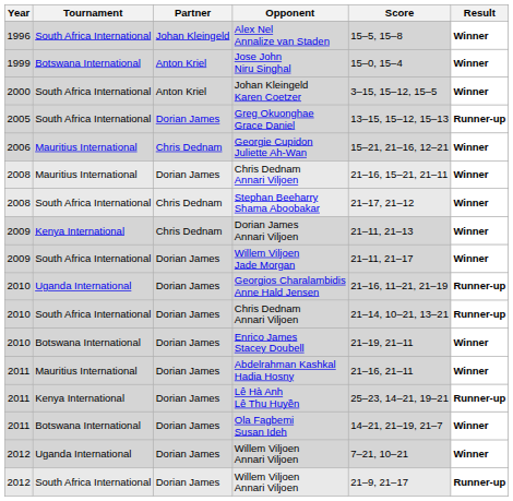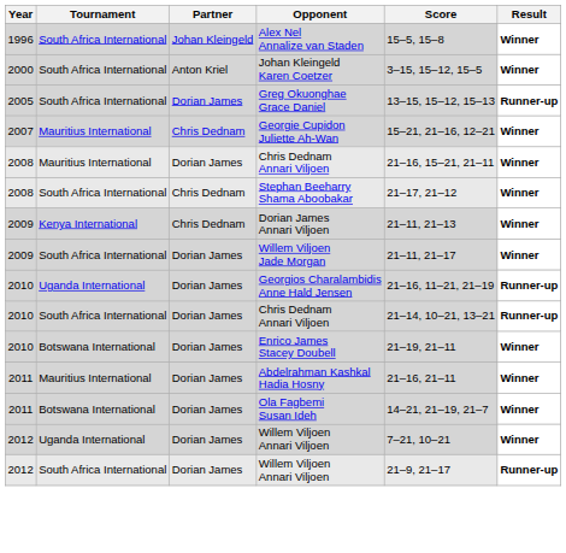 <table class="sortable wikitable" style="font-size: 90%;">
 <tr>
 <th>Year</th>
 <th>Tournament</th>
 <th>Partner</th>
 <th>Opponent</th>
 <th>Score</th>
 <th>Result</th>
 </tr>
 <tr style="background:#D5D5D5">
 <td align="center">1996</td>
 <td align="left"><a href='#'>South Africa International</a></td>
 <td align="left"> <a href='#'>Johan Kleingeld</a></td>
 <td align="left"> <a href='#'>Alex Nel</a><br> <a href='#'>Annalize van Staden</a></td>
 <td align="left">15–5, 15–8</td>
-<td style="text-align:left; background:white"> <strong>Winner</strong></td>
-</tr>
-<tr style="background:#D5D5D5">
-<td align="center">1999</td>
-<td align="left"><a href='#'>Botswana International</a></td>
-<td align="left"> <a href='#'>Anton Kriel</a></td>
-<td align="left"> <a href='#'>Jose John</a><br> <a href='#'>Niru Singhal</a></td>
-<td align="left">15–0, 15–4</td>
 <td style="text-align:left; background:white"> <strong>Winner</strong></td>
 </tr>
 <tr style="background:#D5D5D5">
 <td align="center">2000</td>
 <td align="left">South Africa International</td>
 <td align="left"> Anton Kriel</td>
 <td align="left"> Johan Kleingeld<br> <a href='#'>Karen Coetzer</a></td>
 <td align="left">3–15, 15–12, 15–5</td>
 <td style="text-align:left; background:white"> <strong>Winner</strong></td>
 </tr>
 <tr style="background:#D5D5D5">
 <td align="center">2005</td>
 <td align="left">South Africa International</td>
 <td align="left"> <a href='#'>Dorian James</a></td>
 <td align="left"> <a href='#'>Greg Okuonghae</a><br> <a href='#'>Grace Daniel</a></td>
 <td align="left">13–15, 15–12, 15–13</td>
 <td style="text-align:left; background:white"> <strong>Runner-up</strong></td>
 </tr>
 <tr style="background:#D5D5D5">
-<td align="center">2006</td>
+<td align="center">2007</td>
 <td align="left"><a href='#'>Mauritius International</a></td>
 <td align="left"> <a href='#'>Chris Dednam</a></td>
 <td align="left"> <a href='#'>Georgie Cupidon</a><br> <a href='#'>Juliette Ah-Wan</a></td>
 <td align="left">15–21, 21–16, 12–21</td>
 <td style="text-align:left; background:white"> <strong>Winner</strong></td>
 </tr>
 <tr style="background:#E9E9E9">
 <td align="center">2008</td>
 <td align="left">Mauritius International</td>
 <td align="left"> Dorian James</td>
 <td align="left"> Chris Dednam<br> <a href='#'>Annari Viljoen</a></td>
 <td align="left">21–16, 15–21, 21–11</td>
 <td style="text-align:left; background:white"> <strong>Winner</strong></td>
 </tr>
 <tr style="background:#E9E9E9">
 <td align="center">2008</td>
 <td align="left">South Africa International</td>
 <td align="left"> Chris Dednam</td>
 <td align="left"> <a href='#'>Stephan Beeharry</a><br> <a href='#'>Shama Aboobakar</a></td>
 <td align="left">21–17, 21–12</td>
 <td style="text-align:left; background:white"> <strong>Winner</strong></td>
 </tr>
 <tr style="background:#D5D5D5">
 <td align="center">2009</td>
 <td align="left"><a href='#'>Kenya International</a></td>
 <td align="left"> Chris Dednam</td>
 <td align="left"> Dorian James<br> Annari Viljoen</td>
 <td align="left">21–11, 21–13</td>
 <td style="text-align:left; background:white"> <strong>Winner</strong></td>
 </tr>
 <tr style="background:#D5D5D5">
 <td align="center">2009</td>
 <td align="left">South Africa International</td>
 <td align="left"> Dorian James</td>
 <td align="left"> <a href='#'>Willem Viljoen</a><br> <a href='#'>Jade Morgan</a></td>
 <td align="left">21–11, 21–17</td>
 <td style="text-align:left; background:white"> <strong>Winner</strong></td>
 </tr>
 <tr style="background:#D5D5D5">
 <td align="center">2010</td>
 <td align="left"><a href='#'>Uganda International</a></td>
 <td align="left"> Dorian James</td>
 <td align="left"> <a href='#'>Georgios Charalambidis</a><br> <a href='#'>Anne Hald Jensen</a></td>
 <td align="left">21–16, 11–21, 21–19</td>
 <td style="text-align:left; background:white"> <strong>Runner-up</strong></td>
 </tr>
 <tr style="background:#D5D5D5">
 <td align="center">2010</td>
 <td align="left">South Africa International</td>
 <td align="left"> Dorian James</td>
 <td align="left"> Chris Dednam<br> Annari Viljoen</td>
 <td align="left">21–14, 10–21, 13–21</td>
 <td style="text-align:left; background:white"> <strong>Runner-up</strong></td>
 </tr>
 <tr style="background:#D5D5D5">
 <td align="center">2010</td>
 <td align="left">Botswana International</td>
 <td align="left"> Dorian James</td>
 <td align="left"> <a href='#'>Enrico James</a><br> <a href='#'>Stacey Doubell</a></td>
 <td align="left">21–19, 21–11</td>
 <td style="text-align:left; background:white"> <strong>Winner</strong></td>
 </tr>
 <tr style="background:#D5D5D5">
 <td align="center">2011</td>
 <td align="left">Mauritius International</td>
 <td align="left"> Dorian James</td>
 <td align="left"> <a href='#'>Abdelrahman Kashkal</a><br> <a href='#'>Hadia Hosny</a></td>
 <td align="left">21–16, 21–11</td>
 <td style="text-align:left; background:white"> <strong>Winner</strong></td>
 </tr>
 <tr style="background:#D5D5D5">
 <td align="center">2011</td>
-<td align="left">Kenya International</td>
-<td align="left"> Dorian James</td>
-<td align="left"> <a href='#'>Lê Hà Anh</a><br> <a href='#'>Lê Thu Huyền</a></td>
-<td align="left">25–23, 14–21, 19–21</td>
-<td style="text-align:left; background:white"> <strong>Runner-up</strong></td>
-</tr>
-<tr style="background:#D5D5D5">
-<td align="center">2011</td>
 <td align="left">Botswana International</td>
 <td align="left"> Dorian James</td>
 <td align="left"> <a href='#'>Ola Fagbemi</a><br> <a href='#'>Susan Ideh</a></td>
 <td align="left">14–21, 21–19, 21–7</td>
 <td style="text-align:left; background:white"> <strong>Winner</strong></td>
 </tr>
 <tr style="background:#D5D5D5">
 <td align="center">2012</td>
 <td align="left">Uganda International</td>
 <td align="left"> Dorian James</td>
 <td align="left"> Willem Viljoen<br> Annari Viljoen</td>
 <td align="left">7–21, 10–21</td>
 <td style="text-align:left; background:white"> <strong>Winner</strong></td>
 </tr>
 <tr style="background:#E9E9E9">
 <td align="center">2012</td>
 <td align="left">South Africa International</td>
 <td align="left"> Dorian James</td>
 <td align="left"> Willem Viljoen<br> Annari Viljoen</td>
 <td align="left">21–9, 21–17</td>
 <td style="text-align:left; background:white"> <strong>Runner-up</strong></td>
 </tr>
 </table>
